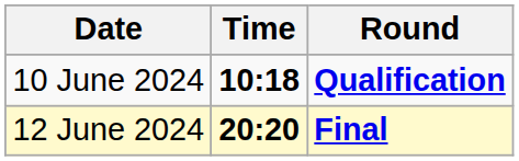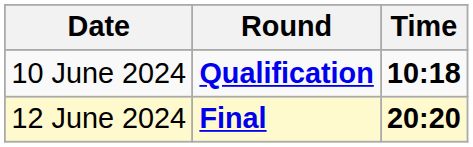 <table class="wikitable">
 <tr>
 <th>Date</th>
+<th>Round</th>
 <th>Time</th>
-<th>Round</th>
 </tr>
 <tr>
 <td>10 June 2024</td>
+<td><strong><a href='#'>Qualification</a></strong></td>
 <td><strong>10:18</strong></td>
-<td><strong><a href='#'>Qualification</a></strong></td>
 </tr>
 <tr style=background:lemonchiffon>
 <td>12 June 2024</td>
+<td><strong><a href='#'>Final</a></strong></td>
 <td><strong>20:20</strong></td>
-<td><strong><a href='#'>Final</a></strong></td>
 </tr>
 </table>
